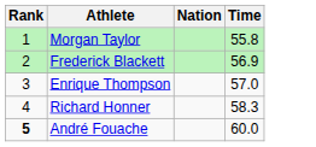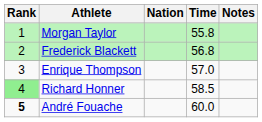 <table class="wikitable sortable" style="text-align:center">
 <tr>
 <th>Rank</th>
 <th>Athlete</th>
 <th>Nation</th>
 <th>Time</th>
+<th>Notes</th>
 </tr>
 <tr bgcolor=bbf3bb>
 <td>1</td>
 <td align=left><a href='#'>Morgan Taylor</a></td>
 <td align=left></td>
 <td>55.8</td>
+<td></td>
 </tr>
 <tr bgcolor=bbf3bb>
 <td>2</td>
 <td align=left><a href='#'>Frederick Blackett</a></td>
 <td align=left></td>
-<td>56.9</td>
+<td>56.8</td>
+<td></td>
 </tr>
 <tr>
 <td>3</td>
 <td align=left><a href='#'>Enrique Thompson</a></td>
 <td align=left></td>
 <td>57.0</td>
+<td></td>
 </tr>
 <tr>
-<td>4</td>
+<td style="background: lightgreen;">4</td>
 <td align=left><a href='#'>Richard Honner</a></td>
 <td align=left></td>
-<td>58.3</td>
+<td>58.5</td>
+<td></td>
 </tr>
 <tr>
 <td><strong>5</strong></td>
 <td align=left><a href='#'>André Fouache</a></td>
 <td align=left></td>
 <td>60.0</td>
+<td></td>
 </tr>
 </table>
